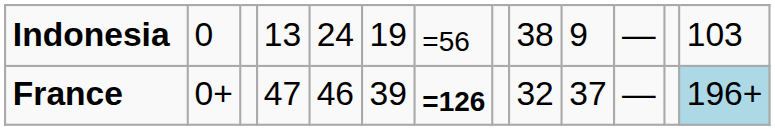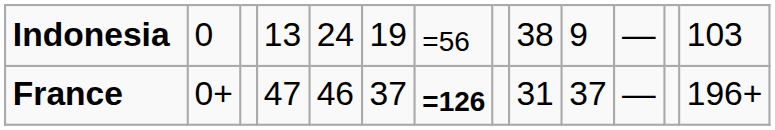 <table class=wikitable>
 <tr>
 <td><strong>Indonesia</strong> </td>
 <td>0</td>
 <td></td>
 <td>13</td>
 <td>24</td>
 <td>19</td>
 <td><sub>=56</sub></td>
 <td></td>
 <td>38</td>
 <td>9</td>
 <td>—</td>
 <td></td>
 <td>103</td>
 </tr>
 <tr>
 <td><strong>France</strong></td>
 <td>0+</td>
 <td></td>
 <td>47</td>
 <td>46</td>
-<td>39</td>
+<td>37</td>
 <td><strong><sub>=126</sub></strong></td>
 <td></td>
-<td>32</td>
+<td>31</td>
 <td>37</td>
 <td>—</td>
 <td></td>
-<td style="background: lightblue;">196+</td>
+<td>196+</td>
 </tr>
 </table>
